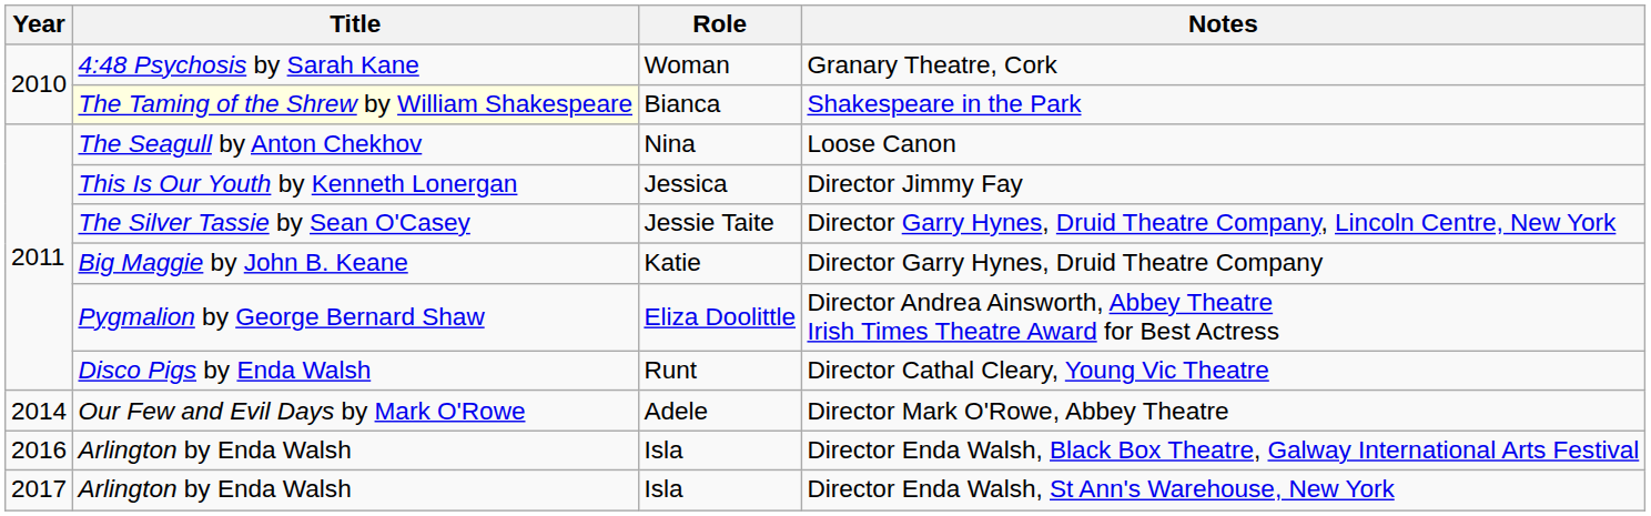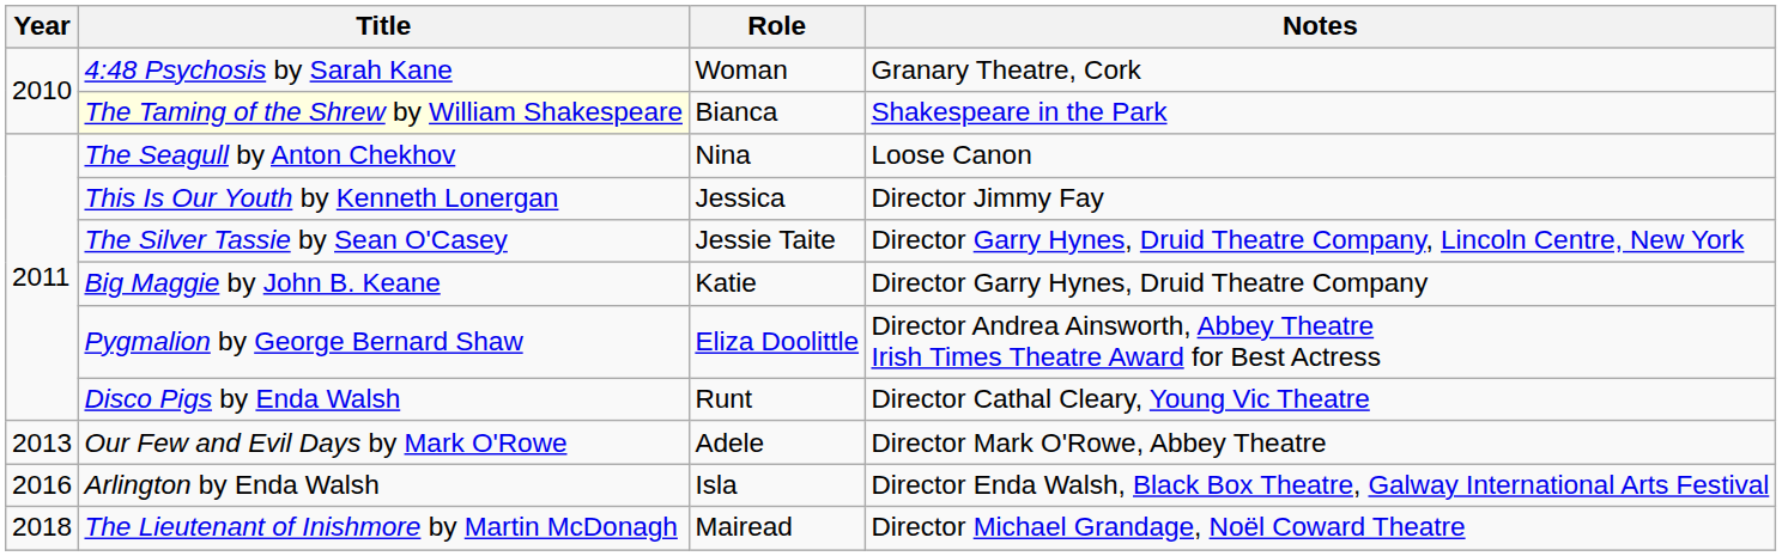 <table class="wikitable sortable">
 <tr>
 <th>Year</th>
 <th>Title</th>
 <th>Role</th>
 <th class="unsortable">Notes</th>
 </tr>
 <tr>
 <td rowspan="2">2010</td>
 <td><em><a href='#'>4:48 Psychosis</a></em> by <a href='#'>Sarah Kane</a></td>
 <td>Woman</td>
 <td>Granary Theatre, Cork</td>
 </tr>
 <tr>
 <td style="background: lightyellow;"><em><a href='#'>The Taming of the Shrew</a></em> by <a href='#'>William Shakespeare</a></td>
 <td>Bianca</td>
 <td><a href='#'>Shakespeare in the Park</a></td>
 </tr>
 <tr>
 <td rowspan="6">2011</td>
 <td><em><a href='#'>The Seagull</a></em> by <a href='#'>Anton Chekhov</a></td>
 <td>Nina</td>
 <td>Loose Canon</td>
 </tr>
 <tr>
 <td><em><a href='#'>This Is Our Youth</a></em> by <a href='#'>Kenneth Lonergan</a></td>
 <td>Jessica</td>
 <td>Director Jimmy Fay</td>
 </tr>
 <tr>
 <td><em><a href='#'>The Silver Tassie</a></em> by <a href='#'>Sean O'Casey</a></td>
 <td>Jessie Taite</td>
 <td>Director <a href='#'>Garry Hynes</a>, <a href='#'>Druid Theatre Company</a>, <a href='#'>Lincoln Centre, New York</a></td>
 </tr>
 <tr>
 <td><em><a href='#'>Big Maggie</a></em> by <a href='#'>John B. Keane</a></td>
 <td>Katie</td>
 <td>Director Garry Hynes, Druid Theatre Company</td>
 </tr>
 <tr>
 <td><em><a href='#'>Pygmalion</a></em> by <a href='#'>George Bernard Shaw</a></td>
 <td><a href='#'>Eliza Doolittle</a></td>
 <td>Director Andrea Ainsworth, <a href='#'>Abbey Theatre</a><br><a href='#'>Irish Times Theatre Award</a> for Best Actress</td>
 </tr>
 <tr>
 <td><em><a href='#'>Disco Pigs</a></em> by <a href='#'>Enda Walsh</a></td>
 <td>Runt</td>
 <td>Director Cathal Cleary, <a href='#'>Young Vic Theatre</a></td>
 </tr>
 <tr>
-<td>2014</td>
+<td>2013</td>
 <td><em>Our Few and Evil Days</em> by <a href='#'>Mark O'Rowe</a></td>
 <td>Adele</td>
 <td>Director Mark O'Rowe, Abbey Theatre</td>
 </tr>
 <tr>
 <td>2016</td>
 <td><em>Arlington</em> by Enda Walsh</td>
 <td>Isla</td>
 <td>Director Enda Walsh, <a href='#'>Black Box Theatre</a>, <a href='#'>Galway International Arts Festival</a></td>
 </tr>
 <tr>
-<td>2017</td>
-<td><em>Arlington</em> by Enda Walsh</td>
-<td>Isla</td>
-<td>Director Enda Walsh, <a href='#'>St Ann's Warehouse, New York</a></td>
+<td>2018</td>
+<td><em><a href='#'>The Lieutenant of Inishmore</a></em> by <a href='#'>Martin McDonagh</a></td>
+<td>Mairead</td>
+<td>Director <a href='#'>Michael Grandage</a>, <a href='#'>Noël Coward Theatre</a></td>
 </tr>
 </table>
